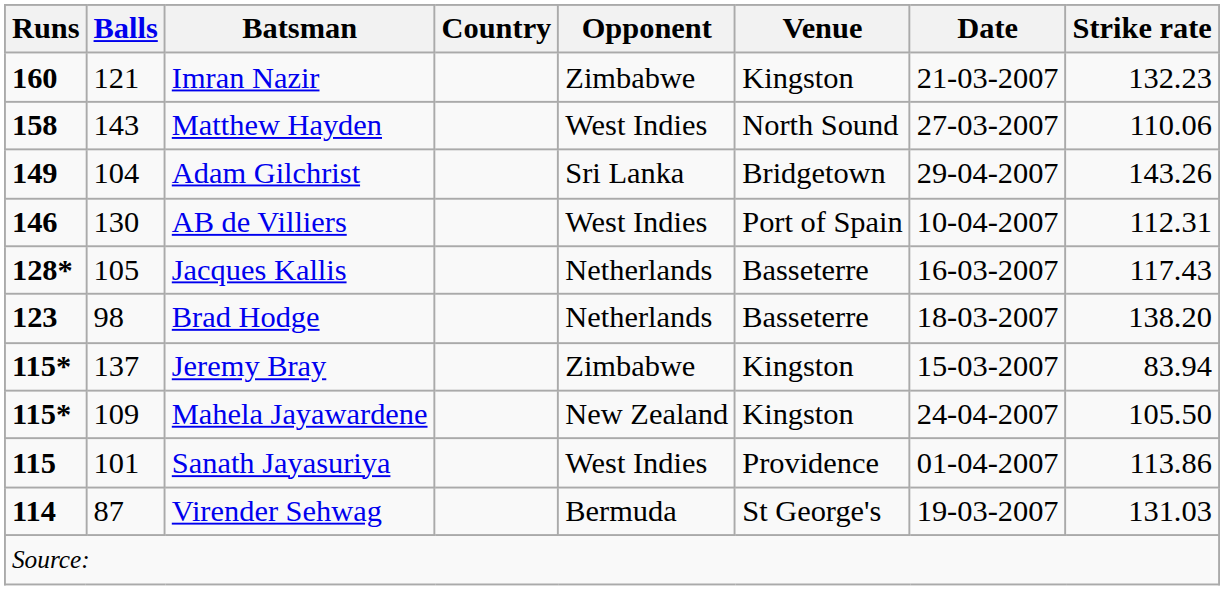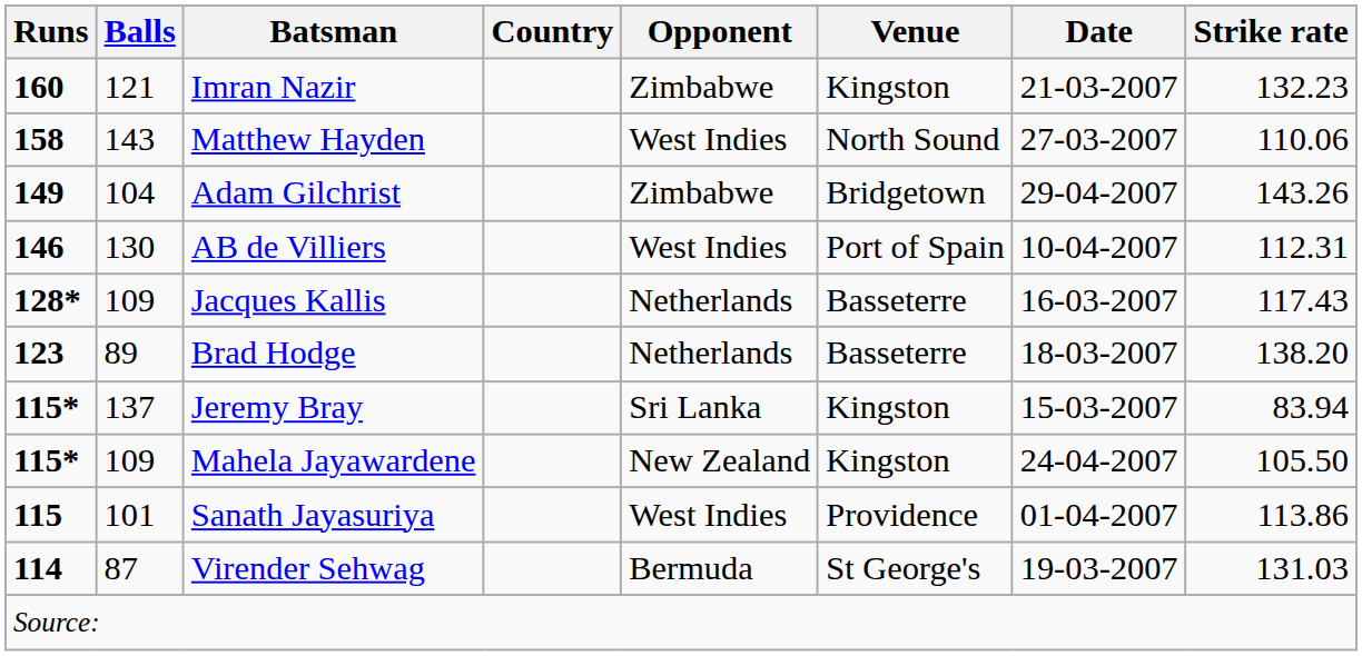 <table class="wikitable">
 <tr>
 <th>Runs</th>
 <th><a href='#'>Balls</a></th>
 <th>Batsman</th>
 <th>Country</th>
 <th>Opponent</th>
 <th>Venue</th>
 <th>Date</th>
 <th>Strike rate</th>
 </tr>
 <tr>
 <td><strong>160</strong></td>
 <td>121</td>
 <td><a href='#'>Imran Nazir</a></td>
 <td></td>
 <td>Zimbabwe</td>
 <td>Kingston</td>
 <td>21-03-2007</td>
 <td align="right">132.23</td>
 </tr>
 <tr>
 <td><strong>158</strong></td>
 <td>143</td>
 <td><a href='#'>Matthew Hayden</a></td>
 <td></td>
 <td>West Indies</td>
 <td>North Sound</td>
 <td>27-03-2007</td>
 <td align="right">110.06</td>
 </tr>
 <tr>
 <td><strong>149</strong></td>
 <td>104</td>
 <td><a href='#'>Adam Gilchrist</a></td>
 <td></td>
-<td>Sri Lanka</td>
+<td>Zimbabwe</td>
 <td>Bridgetown</td>
 <td>29-04-2007</td>
 <td align="right">143.26</td>
 </tr>
 <tr>
 <td><strong>146</strong></td>
 <td>130</td>
 <td><a href='#'>AB de Villiers</a></td>
 <td></td>
 <td>West Indies</td>
 <td>Port of Spain</td>
 <td>10-04-2007</td>
 <td align="right">112.31</td>
 </tr>
 <tr>
 <td><strong>128*</strong></td>
-<td>105</td>
+<td>109</td>
 <td><a href='#'>Jacques Kallis</a></td>
 <td></td>
 <td>Netherlands</td>
 <td>Basseterre</td>
 <td>16-03-2007</td>
 <td align="right">117.43</td>
 </tr>
 <tr>
 <td><strong>123</strong></td>
-<td>98</td>
+<td>89</td>
 <td><a href='#'>Brad Hodge</a></td>
 <td></td>
 <td>Netherlands</td>
 <td>Basseterre</td>
 <td>18-03-2007</td>
 <td align="right">138.20</td>
 </tr>
 <tr>
 <td><strong>115*</strong></td>
 <td>137</td>
 <td><a href='#'>Jeremy Bray</a></td>
 <td></td>
-<td>Zimbabwe</td>
+<td>Sri Lanka</td>
 <td>Kingston</td>
 <td>15-03-2007</td>
 <td align="right">83.94</td>
 </tr>
 <tr>
 <td><strong>115*</strong></td>
 <td>109</td>
 <td><a href='#'>Mahela Jayawardene</a></td>
 <td></td>
 <td>New Zealand</td>
 <td>Kingston</td>
 <td>24-04-2007</td>
 <td align="right">105.50</td>
 </tr>
 <tr>
 <td><strong>115</strong></td>
 <td>101</td>
 <td><a href='#'>Sanath Jayasuriya</a></td>
 <td></td>
 <td>West Indies</td>
 <td>Providence</td>
 <td>01-04-2007</td>
 <td align="right">113.86</td>
 </tr>
 <tr>
 <td><strong>114</strong></td>
 <td>87</td>
 <td><a href='#'>Virender Sehwag</a></td>
 <td></td>
 <td>Bermuda</td>
 <td>St George's</td>
 <td>19-03-2007</td>
 <td align="right">131.03</td>
 </tr>
 <tr>
 <td colspan=8><small><em>Source: </em></small></td>
 </tr>
 </table>
